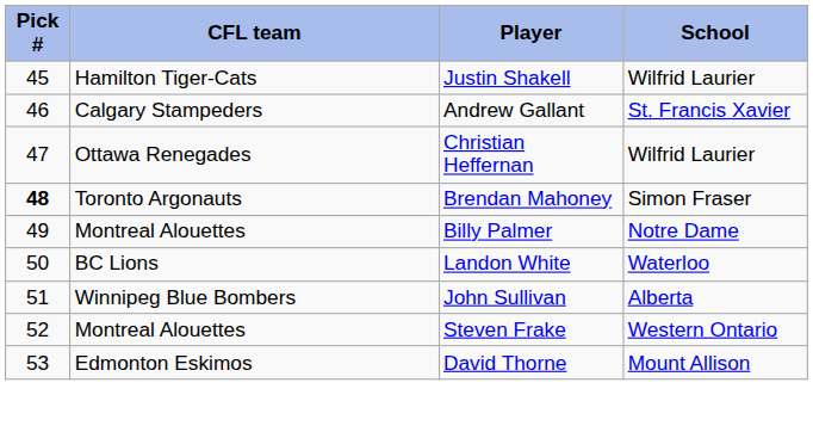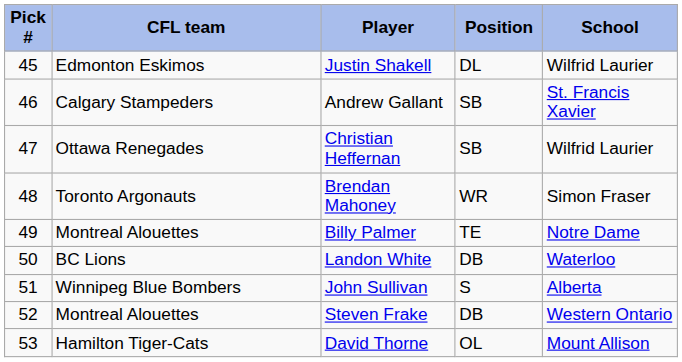 <table class="wikitable" style="width: 100%">
 <tr>
 <th style="background:#A8BDEC;" width=7%>Pick #</th>
 <th width=40% style="background:#A8BDEC;">CFL team</th>
 <th width=20% style="background:#A8BDEC;">Player</th>
+<th width=13% style="background:#A8BDEC;">Position</th>
 <th width=20% style="background:#A8BDEC;">School</th>
 </tr>
 <tr>
 <td align=center>45</td>
-<td>Hamilton Tiger-Cats</td>
+<td>Edmonton Eskimos</td>
 <td><a href='#'>Justin Shakell</a></td>
+<td>DL</td>
 <td>Wilfrid Laurier</td>
 </tr>
 <tr>
 <td align=center>46</td>
 <td>Calgary Stampeders</td>
 <td>Andrew Gallant</td>
+<td>SB</td>
 <td><a href='#'>St. Francis Xavier</a></td>
 </tr>
 <tr>
 <td align=center>47</td>
 <td>Ottawa Renegades</td>
 <td><a href='#'>Christian Heffernan</a></td>
+<td>SB</td>
 <td>Wilfrid Laurier</td>
 </tr>
 <tr>
-<td align=center><strong>48</strong></td>
+<td align=center>48</td>
 <td>Toronto Argonauts</td>
 <td><a href='#'>Brendan Mahoney</a></td>
+<td>WR</td>
 <td>Simon Fraser</td>
 </tr>
 <tr>
 <td align=center>49</td>
 <td>Montreal Alouettes</td>
 <td><a href='#'>Billy Palmer</a></td>
+<td>TE</td>
 <td><a href='#'>Notre Dame</a></td>
 </tr>
 <tr>
 <td align=center>50</td>
 <td>BC Lions</td>
 <td><a href='#'>Landon White</a></td>
+<td>DB</td>
 <td><a href='#'>Waterloo</a></td>
 </tr>
 <tr>
 <td align=center>51</td>
 <td>Winnipeg Blue Bombers</td>
 <td><a href='#'>John Sullivan</a></td>
+<td>S</td>
 <td><a href='#'>Alberta</a></td>
 </tr>
 <tr>
 <td align=center>52</td>
 <td>Montreal Alouettes</td>
 <td><a href='#'>Steven Frake</a></td>
+<td>DB</td>
 <td><a href='#'>Western Ontario</a></td>
 </tr>
 <tr>
 <td align=center>53</td>
-<td>Edmonton Eskimos</td>
+<td>Hamilton Tiger-Cats</td>
 <td><a href='#'>David Thorne</a></td>
+<td>OL</td>
 <td><a href='#'>Mount Allison</a></td>
 </tr>
 </table>
